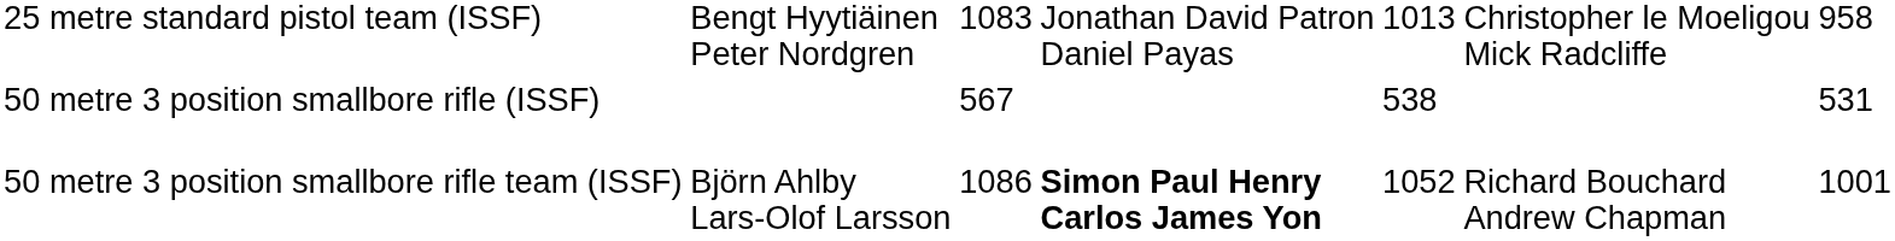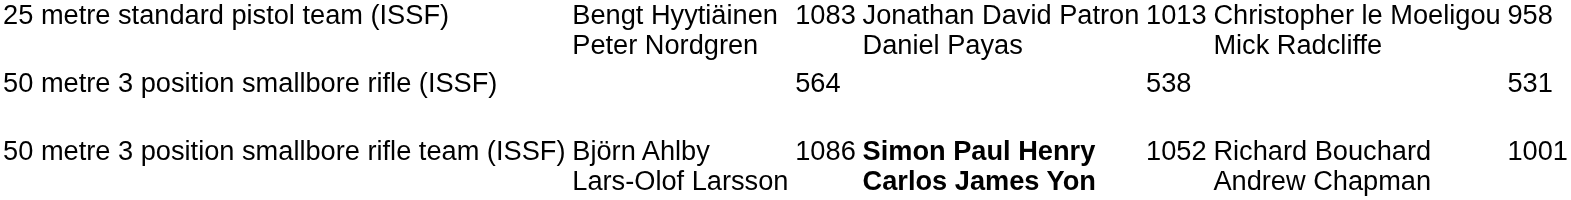 <table>
 <tr>
 <td>25 metre standard pistol team (ISSF)</td>
 <td><br> Bengt Hyytiäinen<br>Peter Nordgren</td>
 <td>1083</td>
 <td><br>Jonathan David Patron<br>Daniel Payas</td>
 <td>1013</td>
 <td><br>Christopher le Moeligou<br>Mick Radcliffe</td>
 <td>958</td>
 </tr>
 <tr>
 <td>50 metre 3 position smallbore rifle (ISSF)</td>
 <td></td>
-<td>567</td>
+<td>564</td>
 <td></td>
 <td>538</td>
 <td></td>
 <td>531</td>
 </tr>
 <tr>
 <td>50 metre 3 position smallbore rifle team (ISSF)</td>
 <td><br>Björn Ahlby<br>Lars-Olof Larsson</td>
 <td>1086</td>
 <td><strong><br>Simon Paul Henry<br>Carlos James Yon</strong></td>
 <td>1052</td>
 <td><br>Richard Bouchard<br>Andrew Chapman</td>
 <td>1001</td>
 </tr>
 </table>
